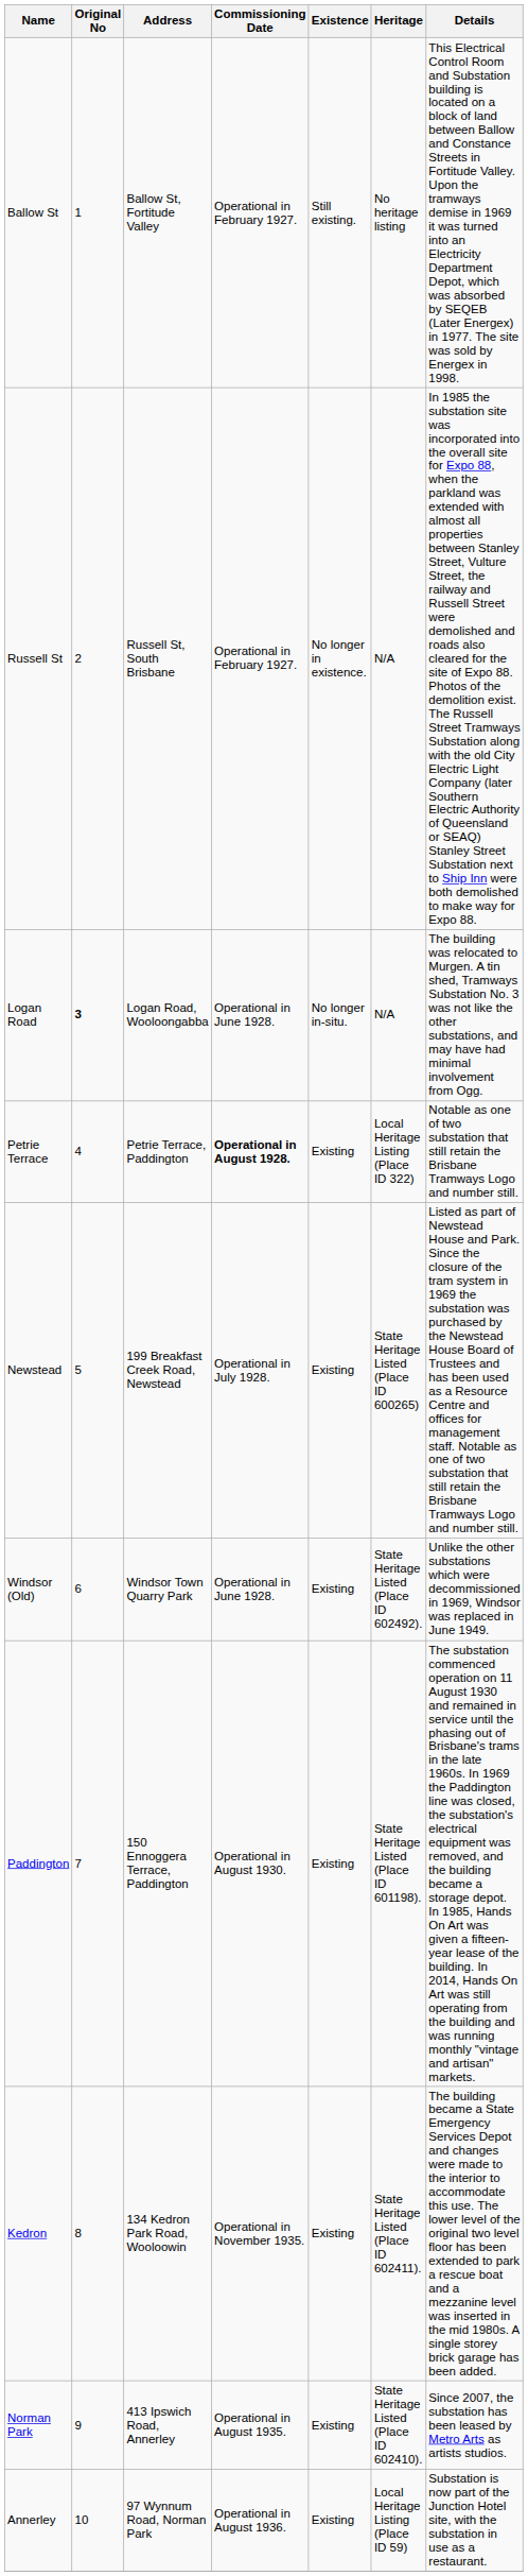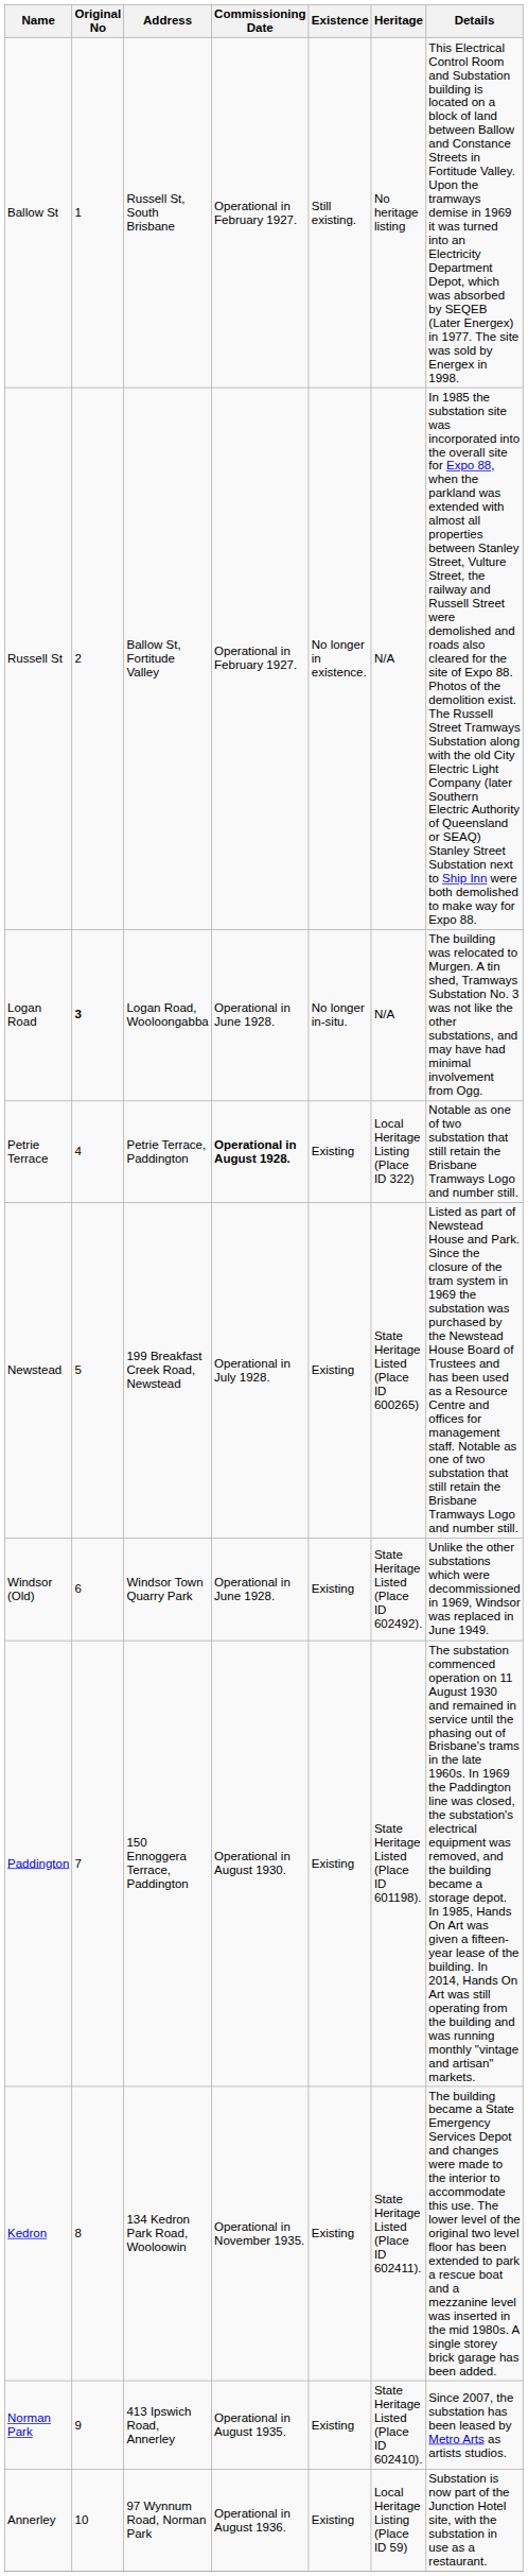 <table class="wikitable">
 <tr>
 <th>Name</th>
 <th>Original No</th>
 <th>Address</th>
 <th>Commissioning Date</th>
 <th>Existence</th>
 <th>Heritage</th>
 <th>Details</th>
 </tr>
 <tr>
 <td>Ballow St</td>
 <td>1</td>
-<td>Ballow St, Fortitude Valley</td>
+<td>Russell St, South Brisbane</td>
 <td>Operational in February 1927.</td>
 <td>Still existing.</td>
 <td>No heritage listing</td>
 <td>This Electrical Control Room and Substation building is located on a block of land between Ballow and Constance Streets in Fortitude Valley. Upon the tramways demise in 1969 it was turned into an Electricity Department Depot, which was absorbed by SEQEB (Later Energex) in 1977. The site was sold by Energex in 1998.</td>
 </tr>
 <tr>
 <td>Russell St</td>
 <td>2</td>
-<td>Russell St, South Brisbane</td>
+<td>Ballow St, Fortitude Valley</td>
 <td>Operational in February 1927.</td>
 <td>No longer in existence.</td>
 <td>N/A</td>
 <td>In 1985 the substation site was incorporated into the overall site for <a href='#'>Expo 88</a>, when the parkland was extended with almost all properties between Stanley Street, Vulture Street, the railway and Russell Street were demolished and roads also cleared for the site of Expo 88. Photos of the demolition exist. The Russell Street Tramways Substation along with the old City Electric Light Company (later Southern Electric Authority of Queensland or SEAQ) Stanley Street Substation next to <a href='#'>Ship Inn</a> were both demolished to make way for Expo 88.</td>
 </tr>
 <tr>
 <td>Logan Road</td>
 <td><strong>3</strong></td>
 <td>Logan Road, Wooloongabba</td>
 <td>Operational in June 1928.</td>
 <td>No longer in-situ.</td>
 <td>N/A</td>
 <td>The building was relocated to Murgen. A tin shed, Tramways Substation No. 3 was not like the other substations, and may have had minimal involvement from Ogg.</td>
 </tr>
 <tr>
 <td>Petrie Terrace</td>
 <td>4</td>
 <td>Petrie Terrace, Paddington</td>
 <td><strong>Operational in August 1928.</strong></td>
 <td>Existing</td>
 <td>Local Heritage Listing (Place ID 322)</td>
 <td>Notable as one of two substation that still retain the Brisbane Tramways Logo and number still.</td>
 </tr>
 <tr>
 <td>Newstead</td>
 <td>5</td>
 <td>199 Breakfast Creek Road, Newstead</td>
 <td>Operational in July 1928.</td>
 <td>Existing</td>
 <td>State Heritage Listed (Place ID 600265)</td>
 <td>Listed as part of Newstead House and Park. Since the closure of the tram system in 1969 the substation was purchased by the Newstead House Board of Trustees and has been used as a Resource Centre and offices for management staff. Notable as one of two substation that still retain the Brisbane Tramways Logo and number still.</td>
 </tr>
 <tr>
 <td>Windsor (Old)</td>
 <td>6</td>
 <td>Windsor Town Quarry Park</td>
 <td>Operational in June 1928.</td>
 <td>Existing</td>
 <td>State Heritage Listed (Place ID 602492).</td>
 <td>Unlike the other substations which were decommissioned in 1969, Windsor was replaced in June 1949.</td>
 </tr>
 <tr>
 <td><a href='#'>Paddington</a></td>
 <td>7</td>
 <td>150 Ennoggera Terrace, Paddington</td>
 <td>Operational in August 1930.</td>
 <td>Existing</td>
 <td>State Heritage Listed (Place ID 601198).</td>
 <td>The substation commenced operation on 11 August 1930 and remained in service until the phasing out of Brisbane's trams in the late 1960s. In 1969 the Paddington line was closed, the substation's electrical equipment was removed, and the building became a storage depot. In 1985, Hands On Art was given a fifteen-year lease of the building. In 2014, Hands On Art was still operating from the building and was running monthly "vintage and artisan" markets.</td>
 </tr>
 <tr>
 <td><a href='#'>Kedron</a></td>
 <td>8</td>
 <td>134 Kedron Park Road, Wooloowin</td>
 <td>Operational in November 1935.</td>
 <td>Existing</td>
 <td>State Heritage Listed (Place ID 602411).</td>
 <td>The building became a State Emergency Services Depot and changes were made to the interior to accommodate this use. The lower level of the original two level floor has been extended to park a rescue boat and a mezzanine level was inserted in the mid 1980s. A single storey brick garage has been added.</td>
 </tr>
 <tr>
 <td><a href='#'>Norman Park</a></td>
 <td>9</td>
 <td>413 Ipswich Road, Annerley</td>
 <td>Operational in August 1935.</td>
 <td>Existing</td>
 <td>State Heritage Listed (Place ID 602410).</td>
 <td>Since 2007, the substation has been leased by <a href='#'>Metro Arts</a> as artists studios.</td>
 </tr>
 <tr>
 <td>Annerley</td>
 <td>10</td>
 <td>97 Wynnum Road, Norman Park</td>
 <td>Operational in August 1936.</td>
 <td>Existing</td>
 <td>Local Heritage Listing (Place ID 59)</td>
 <td>Substation is now part of the Junction Hotel site, with the substation in use as a restaurant.</td>
 </tr>
 <tr>
 </tr>
 </table>
